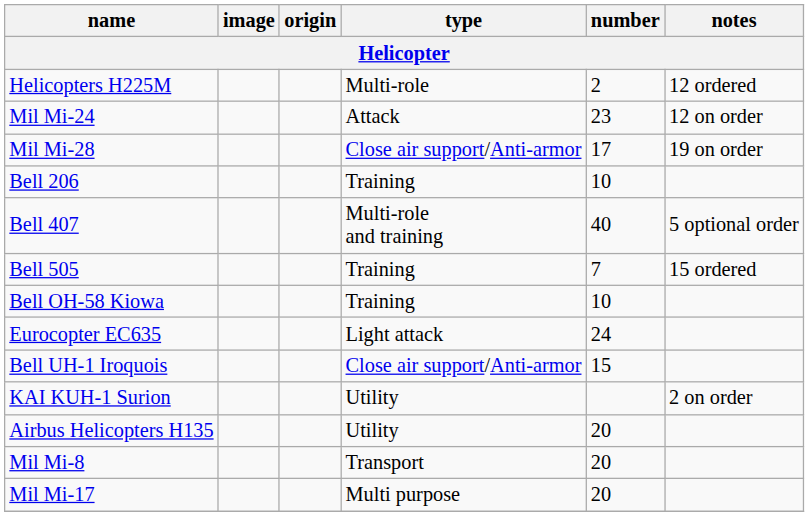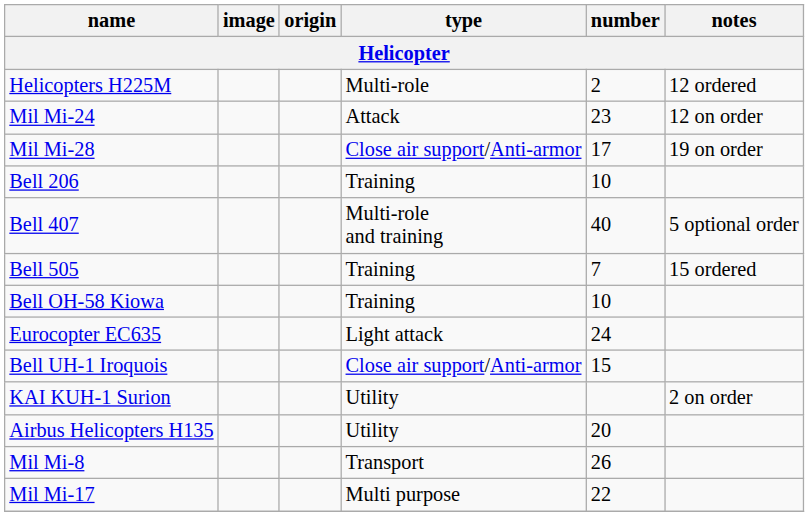 <table class="wikitable">
 <tr>
 <th>name</th>
 <th>image</th>
 <th>origin</th>
 <th>type</th>
 <th>number</th>
 <th>notes</th>
 </tr>
 <tr>
 <th colspan="6"><a href='#'>Helicopter</a></th>
 </tr>
 <tr>
 <td><a href='#'>Helicopters H225M</a></td>
 <td></td>
 <td></td>
 <td>Multi-role</td>
 <td>2</td>
 <td>12 ordered</td>
 </tr>
 <tr>
 <td><a href='#'>Mil Mi-24</a></td>
 <td></td>
 <td></td>
 <td>Attack</td>
 <td>23</td>
 <td>12 on order</td>
 </tr>
 <tr>
 <td><a href='#'>Mil Mi-28</a></td>
 <td></td>
 <td></td>
 <td><a href='#'>Close air support</a>/<a href='#'>Anti-armor</a></td>
 <td>17</td>
 <td>19 on order</td>
 </tr>
 <tr>
 <td><a href='#'>Bell 206</a></td>
 <td></td>
 <td></td>
 <td>Training</td>
 <td>10</td>
 <td></td>
 </tr>
 <tr>
 <td><a href='#'>Bell 407</a></td>
 <td></td>
 <td></td>
 <td>Multi-role<br>and training</td>
 <td>40</td>
 <td>5 optional order</td>
 </tr>
 <tr>
 <td><a href='#'>Bell 505</a></td>
 <td></td>
 <td></td>
 <td>Training</td>
 <td>7</td>
 <td>15 ordered</td>
 </tr>
 <tr>
 <td><a href='#'>Bell OH-58 Kiowa</a></td>
 <td></td>
 <td></td>
 <td>Training</td>
 <td>10</td>
 <td></td>
 </tr>
 <tr>
 <td><a href='#'>Eurocopter EC635</a></td>
 <td></td>
 <td></td>
 <td>Light attack</td>
 <td>24</td>
 <td></td>
 </tr>
 <tr>
 <td><a href='#'>Bell UH-1 Iroquois</a></td>
 <td></td>
 <td></td>
 <td><a href='#'>Close air support</a>/<a href='#'>Anti-armor</a></td>
 <td>15</td>
 <td></td>
 </tr>
 <tr>
 <td><a href='#'>KAI KUH-1 Surion</a></td>
 <td></td>
 <td></td>
 <td>Utility</td>
 <td></td>
 <td>2 on order</td>
 </tr>
 <tr>
 <td><a href='#'>Airbus Helicopters H135</a></td>
 <td></td>
 <td></td>
 <td>Utility</td>
 <td>20</td>
 <td></td>
 </tr>
 <tr>
 <td><a href='#'>Mil Mi-8</a></td>
 <td></td>
 <td></td>
 <td>Transport</td>
-<td>20</td>
+<td>26</td>
 <td></td>
 </tr>
 <tr>
 <td><a href='#'>Mil Mi-17</a></td>
 <td></td>
 <td></td>
 <td>Multi purpose</td>
-<td>20</td>
+<td>22</td>
 <td></td>
 </tr>
 <tr>
 </tr>
 </table>
